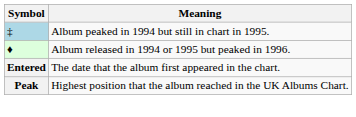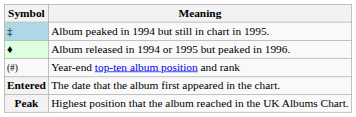 <table Class="wikitable">
 <tr>
 <th>Symbol</th>
 <th>Meaning</th>
 </tr>
 <tr>
 <td bgcolor=lightblue>‡</td>
 <td>Album peaked in 1994 but still in chart in 1995.</td>
 </tr>
 <tr>
 <td bgcolor=#DDFFDD>♦</td>
 <td>Album released in 1994 or 1995 but peaked in 1996.</td>
 </tr>
 <tr>
+<td><small>(#)</small></td>
+<td>Year-end <a href='#'>top-ten album position</a> and rank</td>
+</tr>
+<tr>
 <th>Entered</th>
 <td>The date that the album first appeared in the chart.</td>
 </tr>
 <tr>
 <th>Peak</th>
 <td>Highest position that the album reached in the UK Albums Chart.</td>
 </tr>
 </table>
